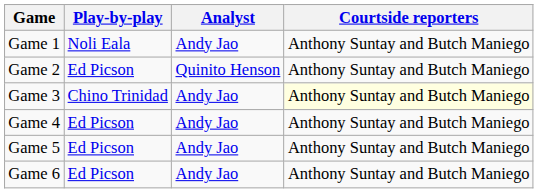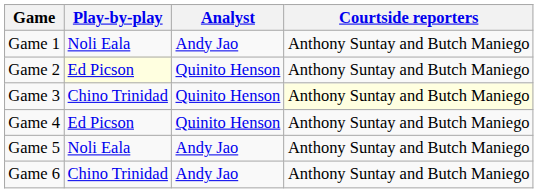 <table class=wikitable>
 <tr>
 <th>Game</th>
 <th><a href='#'>Play-by-play</a></th>
 <th><a href='#'>Analyst</a></th>
 <th><a href='#'>Courtside reporters</a></th>
 </tr>
 <tr>
 <td>Game 1</td>
 <td><a href='#'>Noli Eala</a></td>
 <td><a href='#'>Andy Jao</a></td>
 <td>Anthony Suntay and Butch Maniego</td>
 </tr>
 <tr>
 <td>Game 2</td>
-<td><a href='#'>Ed Picson</a></td>
+<td style="background: lightyellow;"><a href='#'>Ed Picson</a></td>
 <td><a href='#'>Quinito Henson</a></td>
 <td>Anthony Suntay and Butch Maniego</td>
 </tr>
 <tr>
 <td>Game 3</td>
 <td><a href='#'>Chino Trinidad</a></td>
-<td><a href='#'>Andy Jao</a></td>
+<td><a href='#'>Quinito Henson</a></td>
 <td style="background: lightyellow;">Anthony Suntay and Butch Maniego</td>
 </tr>
 <tr>
 <td>Game 4</td>
 <td><a href='#'>Ed Picson</a></td>
-<td><a href='#'>Andy Jao</a></td>
+<td><a href='#'>Quinito Henson</a></td>
 <td>Anthony Suntay and Butch Maniego</td>
 </tr>
 <tr>
 <td>Game 5</td>
-<td><a href='#'>Ed Picson</a></td>
+<td><a href='#'>Noli Eala</a></td>
 <td><a href='#'>Andy Jao</a></td>
 <td>Anthony Suntay and Butch Maniego</td>
 </tr>
 <tr>
 <td>Game 6</td>
-<td><a href='#'>Ed Picson</a></td>
+<td><a href='#'>Chino Trinidad</a></td>
 <td><a href='#'>Andy Jao</a></td>
 <td>Anthony Suntay and Butch Maniego</td>
 </tr>
 </table>
